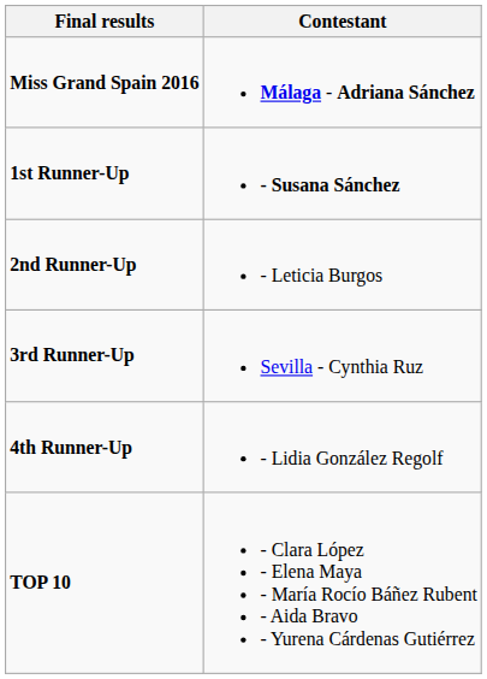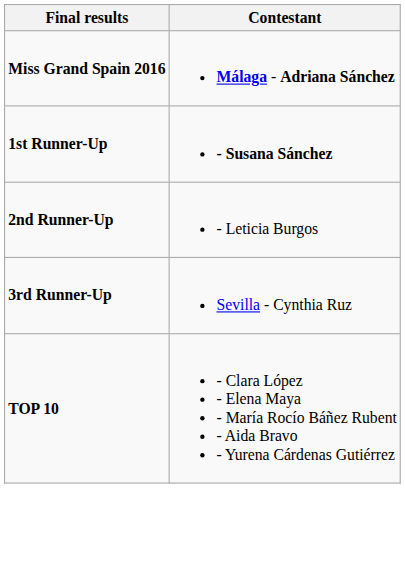 <table class="wikitable" style="font-size: 90%;">
 <tr>
 <th>Final results</th>
 <th>Contestant</th>
 </tr>
 <tr>
 <td><strong>Miss Grand Spain 2016</strong></td>
 <td><br><ul><li><strong> <a href='#'>Málaga</a></strong> - <strong>Adriana Sánchez</strong></li></ul></td>
 </tr>
 <tr>
 <td><strong>1st Runner-Up</strong></td>
 <td><strong><br><ul><li> - Susana Sánchez</li></ul></strong></td>
 </tr>
 <tr>
 <td><strong>2nd Runner-Up</strong></td>
 <td><br><ul><li> - Leticia Burgos</li></ul></td>
 </tr>
 <tr>
 <td><strong>3rd Runner-Up</strong></td>
 <td><br><ul><li> <a href='#'>Sevilla</a> - Cynthia Ruz</li></ul></td>
 </tr>
 <tr>
-<td><strong>4th Runner-Up</strong></td>
-<td><br><ul><li> - Lidia González Regolf</li></ul></td>
-</tr>
-<tr>
 <td><strong>TOP 10</strong></td>
 <td><br><ul><li> - Clara López</li><li> - Elena Maya</li><li> - María Rocío Báñez Rubent</li><li> - Aida Bravo</li><li> - Yurena Cárdenas Gutiérrez</li></ul></td>
 </tr>
 </table>
